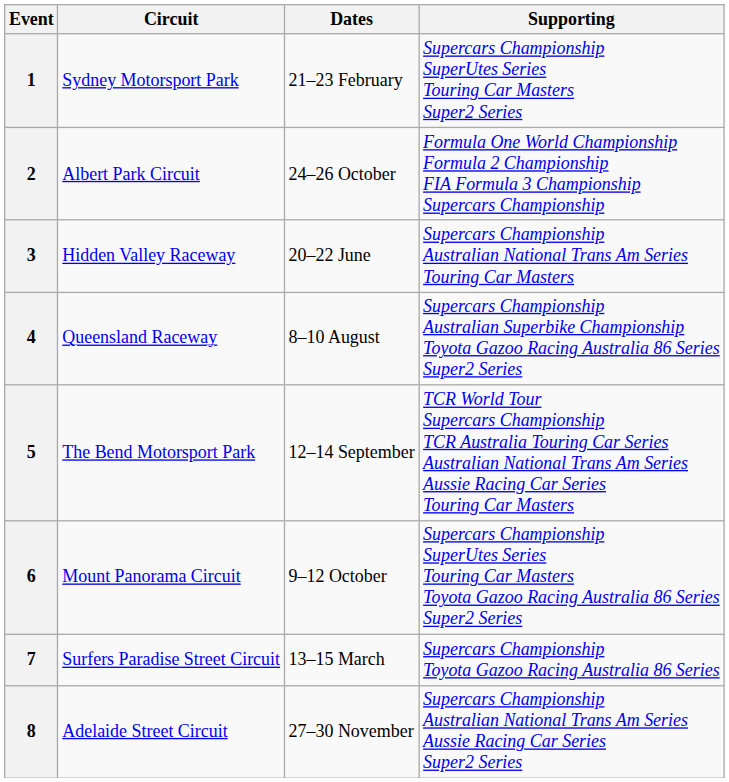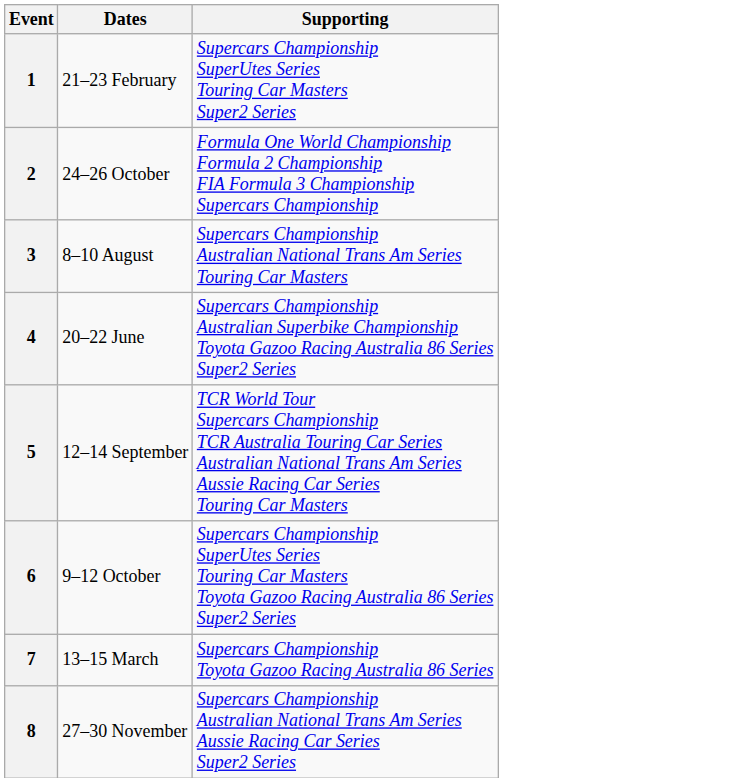 <table class="wikitable" style="font-size: 85%">
 <tr>
 <th>Event</th>
-<th>Circuit</th>
 <th>Dates</th>
 <th>Supporting</th>
 </tr>
 <tr>
 <th>1</th>
-<td> <a href='#'>Sydney Motorsport Park</a></td>
 <td>21–23 February</td>
 <td><em><a href='#'>Supercars Championship</a><br><a href='#'>SuperUtes Series</a><br><a href='#'>Touring Car Masters</a><br><a href='#'>Super2 Series</a></em></td>
 </tr>
 <tr>
 <th>2</th>
-<td> <a href='#'>Albert Park Circuit</a></td>
 <td>24–26 October</td>
 <td><em><a href='#'>Formula One World Championship</a><br><a href='#'>Formula 2 Championship</a><br><a href='#'>FIA Formula 3 Championship</a><br><a href='#'>Supercars Championship</a></em></td>
 </tr>
 <tr>
 <th>3</th>
-<td> <a href='#'>Hidden Valley Raceway</a></td>
-<td>20–22 June</td>
+<td>8–10 August</td>
 <td><em><a href='#'>Supercars Championship</a><br><a href='#'>Australian National Trans Am Series</a><br><a href='#'>Touring Car Masters</a></em></td>
 </tr>
 <tr>
 <th>4</th>
-<td> <a href='#'>Queensland Raceway</a></td>
-<td>8–10 August</td>
+<td>20–22 June</td>
 <td><em><a href='#'>Supercars Championship</a><br><a href='#'>Australian Superbike Championship</a><br><a href='#'>Toyota Gazoo Racing Australia 86 Series</a><br><a href='#'>Super2 Series</a></em></td>
 </tr>
 <tr>
 <th>5</th>
-<td> <a href='#'>The Bend Motorsport Park</a></td>
 <td>12–14 September</td>
 <td><em><a href='#'>TCR World Tour</a><br><a href='#'>Supercars Championship</a><br><a href='#'>TCR Australia Touring Car Series</a><br><a href='#'>Australian National Trans Am Series</a><br><a href='#'>Aussie Racing Car Series</a><br><a href='#'>Touring Car Masters</a></em></td>
 </tr>
 <tr>
 <th>6</th>
-<td> <a href='#'>Mount Panorama Circuit</a></td>
 <td>9–12 October</td>
 <td><em><a href='#'>Supercars Championship</a><br><a href='#'>SuperUtes Series</a><br><a href='#'>Touring Car Masters</a><br><a href='#'>Toyota Gazoo Racing Australia 86 Series</a><br><a href='#'>Super2 Series</a></em></td>
 </tr>
 <tr>
 <th>7</th>
-<td> <a href='#'>Surfers Paradise Street Circuit</a></td>
 <td>13–15 March</td>
 <td><em><a href='#'>Supercars Championship</a><br><a href='#'>Toyota Gazoo Racing Australia 86 Series</a></em></td>
 </tr>
 <tr>
 <th>8</th>
-<td> <a href='#'>Adelaide Street Circuit</a></td>
 <td>27–30 November</td>
 <td><em><a href='#'>Supercars Championship</a><br><a href='#'>Australian National Trans Am Series</a><br><a href='#'>Aussie Racing Car Series</a><br><a href='#'>Super2 Series</a></em></td>
 </tr>
 </table>
